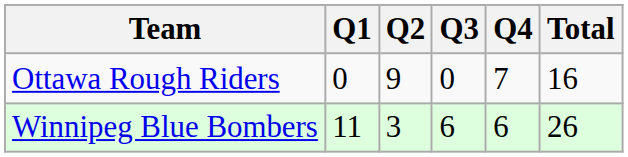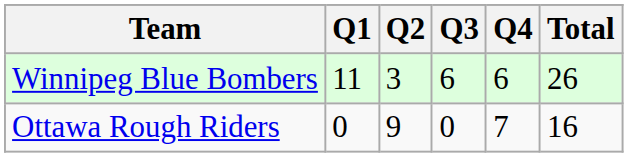 <table class="wikitable">
 <tr>
 <th>Team</th>
 <th>Q1</th>
 <th>Q2</th>
 <th>Q3</th>
 <th>Q4</th>
 <th>Total</th>
 </tr>
+<tr style="background-color:#ddffdd">
+<td><a href='#'>Winnipeg Blue Bombers</a></td>
+<td>11</td>
+<td>3</td>
+<td>6</td>
+<td>6</td>
+<td>26</td>
+</tr>
 <tr>
 <td><a href='#'>Ottawa Rough Riders</a></td>
 <td>0</td>
 <td>9</td>
 <td>0</td>
 <td>7</td>
 <td>16</td>
 </tr>
-<tr style="background-color:#ddffdd">
-<td><a href='#'>Winnipeg Blue Bombers</a></td>
-<td>11</td>
-<td>3</td>
-<td>6</td>
-<td>6</td>
-<td>26</td>
-</tr>
 </table>
